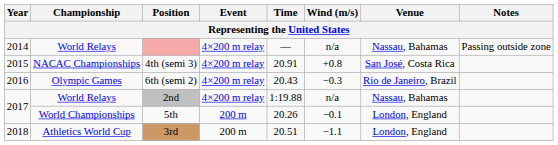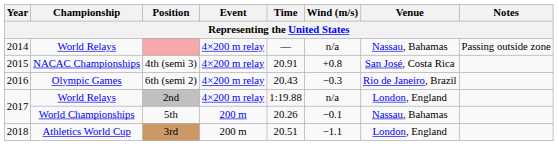 <table class=wikitable style=text-align:center>
 <tr>
 <th>Year</th>
 <th>Championship</th>
 <th>Position</th>
 <th>Event</th>
 <th>Time</th>
 <th>Wind (m/s)</th>
 <th>Venue</th>
 <th>Notes</th>
 </tr>
 <tr>
 <th colspan=8>Representing the <a href='#'>United States</a></th>
 </tr>
 <tr>
 <td>2014</td>
 <td><a href='#'>World Relays</a></td>
 <td bgcolor=f5a9a9></td>
 <td><a href='#'>4×200 m relay</a></td>
 <td>—</td>
 <td>n/a</td>
 <td><a href='#'>Nassau</a>, Bahamas</td>
 <td>Passing outside zone </td>
 </tr>
 <tr>
 <td>2015</td>
 <td><a href='#'>NACAC Championships</a></td>
 <td>4th (semi 3)</td>
 <td><a href='#'>4×200 m relay</a></td>
 <td>20.91</td>
 <td>+0.8</td>
 <td><a href='#'>San José</a>, Costa Rica</td>
 <td></td>
 </tr>
 <tr>
 <td>2016</td>
 <td><a href='#'>Olympic Games</a></td>
 <td>6th (semi 2)</td>
 <td><a href='#'>4×200 m relay</a></td>
 <td>20.43</td>
 <td>−0.3</td>
 <td><a href='#'>Rio de Janeiro</a>, Brazil</td>
 <td></td>
 </tr>
 <tr>
 <td rowspan=2>2017</td>
 <td><a href='#'>World Relays</a></td>
 <td bgcolor=silver>2nd</td>
 <td><a href='#'>4×200 m relay</a></td>
 <td>1:19.88</td>
 <td>n/a</td>
-<td><a href='#'>Nassau</a>, Bahamas</td>
+<td><a href='#'>London</a>, England</td>
 <td></td>
 </tr>
 <tr>
 <td><a href='#'>World Championships</a></td>
 <td>5th</td>
 <td><a href='#'>200 m</a></td>
 <td>20.26</td>
 <td>−0.1</td>
-<td><a href='#'>London</a>, England</td>
+<td><a href='#'>Nassau</a>, Bahamas</td>
 <td></td>
 </tr>
 <tr>
 <td>2018</td>
 <td><a href='#'>Athletics World Cup</a></td>
 <td bgcolor=cc9966>3rd</td>
 <td>200 m</td>
 <td>20.51</td>
 <td>−1.1</td>
 <td><a href='#'>London</a>, England</td>
 <td></td>
 </tr>
 </table>
